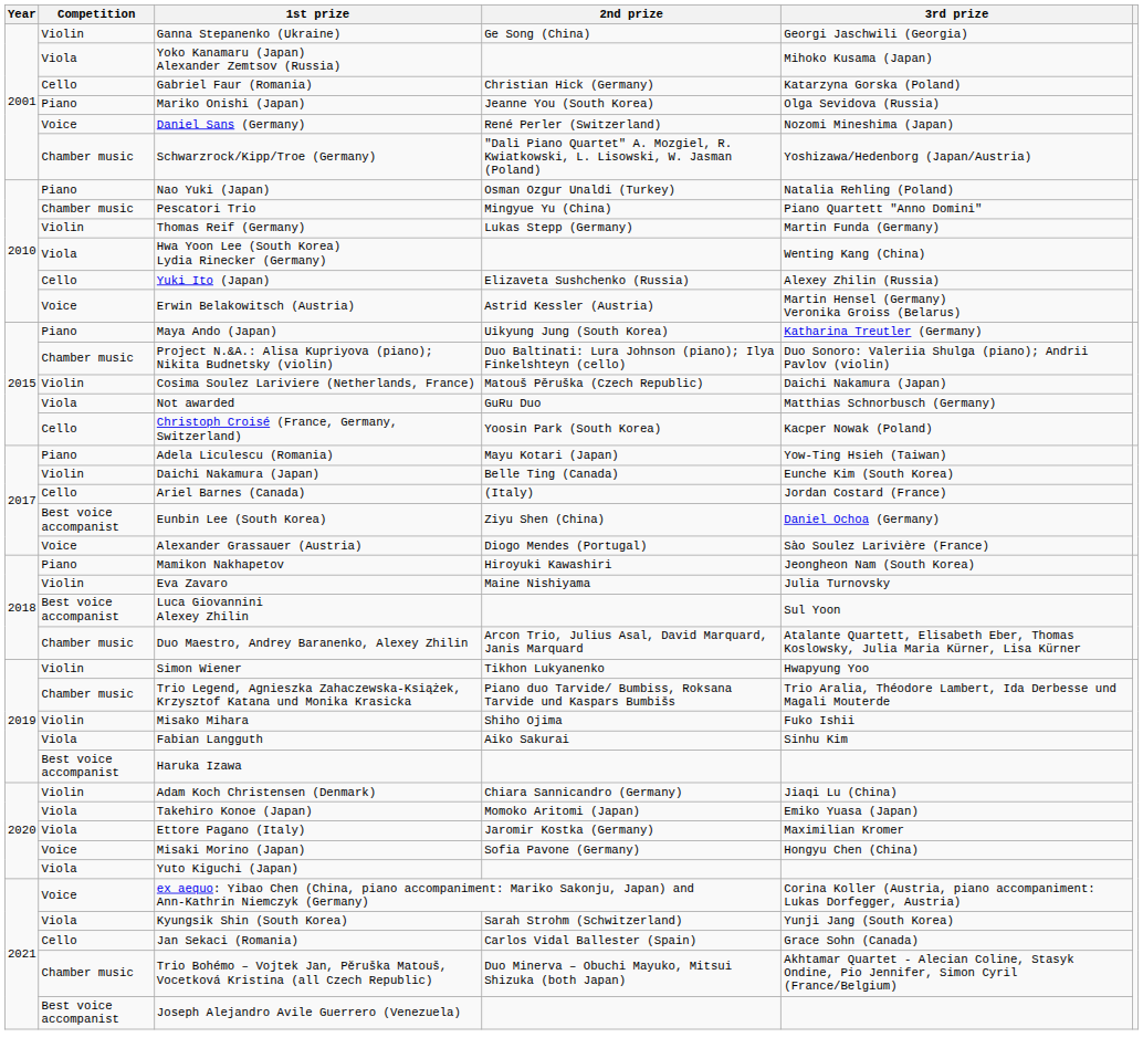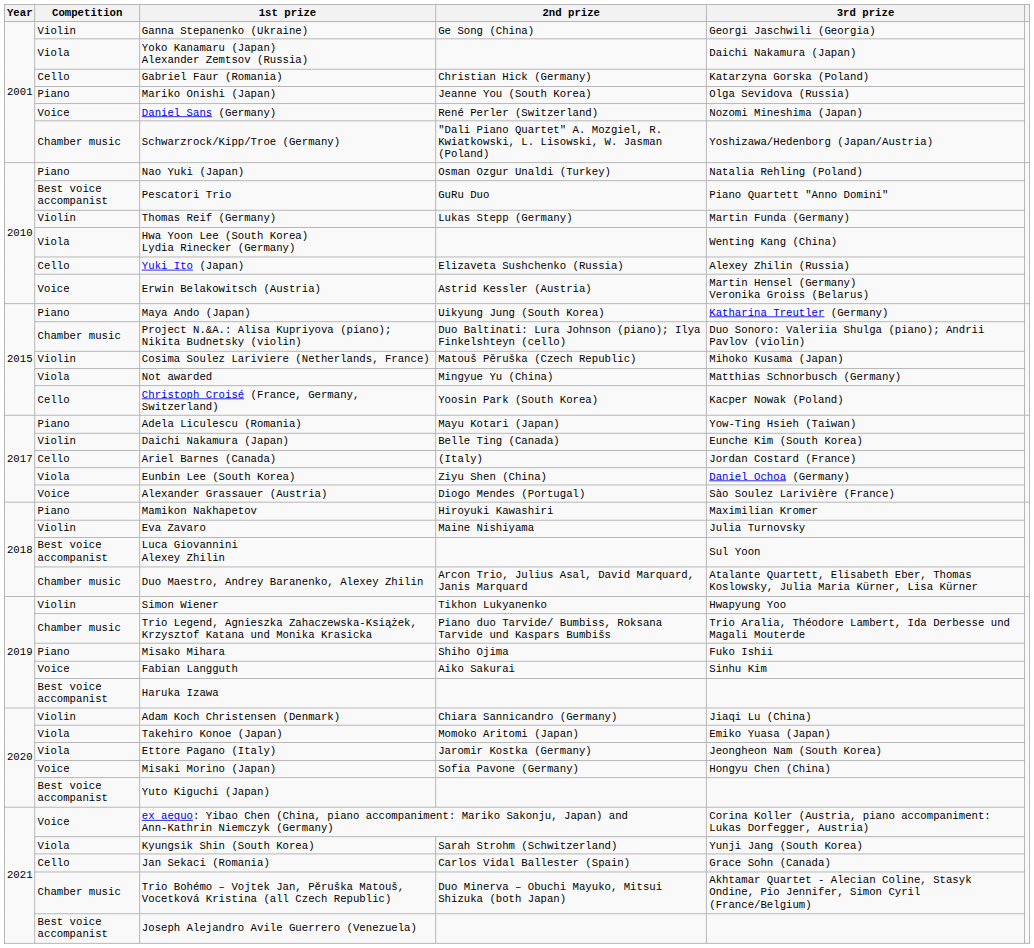 <table class="wikitable sortable">
 <tr>
 <th>Year</th>
 <th>Competition</th>
 <th class="unsortable">1st prize</th>
 <th class="unsortable">2nd prize</th>
 <th class="unsortable">3rd prize</th>
 <th class="unsortable"></th>
 </tr>
 <tr>
 <td rowspan=6>2001</td>
 <td>Violin</td>
 <td>Ganna Stepanenko (Ukraine)</td>
 <td>Ge Song (China)</td>
 <td>Georgi Jaschwili (Georgia)</td>
 <td rowspan=6></td>
 </tr>
 <tr>
 <td>Viola</td>
 <td>Yoko Kanamaru (Japan) <br> Alexander Zemtsov (Russia)</td>
 <td></td>
-<td>Mihoko Kusama (Japan)</td>
+<td>Daichi Nakamura (Japan)</td>
 </tr>
 <tr>
 <td>Cello</td>
 <td>Gabriel Faur (Romania)</td>
 <td>Christian Hick (Germany)</td>
 <td>Katarzyna Gorska (Poland)</td>
 </tr>
 <tr>
 <td>Piano</td>
 <td>Mariko Onishi (Japan)</td>
 <td>Jeanne You (South Korea)</td>
 <td>Olga Sevidova (Russia)</td>
 </tr>
 <tr>
 <td>Voice</td>
 <td><a href='#'>Daniel Sans</a> (Germany)</td>
 <td>René Perler (Switzerland)</td>
 <td>Nozomi Mineshima (Japan)</td>
 </tr>
 <tr>
 <td>Chamber music</td>
 <td>Schwarzrock/Kipp/Troe (Germany)</td>
 <td>"Dali Piano Quartet" A. Mozgiel, R. Kwiatkowski, L. Lisowski, W. Jasman (Poland)</td>
 <td>Yoshizawa/Hedenborg (Japan/Austria)</td>
 </tr>
 <tr>
 <td rowspan=6>2010</td>
 <td>Piano</td>
 <td>Nao Yuki (Japan)</td>
 <td>Osman Ozgur Unaldi (Turkey)</td>
 <td>Natalia Rehling (Poland)</td>
 <td rowspan=6></td>
 </tr>
 <tr>
-<td>Chamber music</td>
+<td>Best voice accompanist</td>
 <td>Pescatori Trio</td>
-<td>Mingyue Yu (China)</td>
+<td>GuRu Duo</td>
 <td>Piano Quartett "Anno Domini"</td>
 </tr>
 <tr>
 <td>Violin</td>
 <td>Thomas Reif (Germany)</td>
 <td>Lukas Stepp (Germany)</td>
 <td>Martin Funda (Germany)</td>
 </tr>
 <tr>
 <td>Viola</td>
 <td>Hwa Yoon Lee (South Korea) <br> Lydia Rinecker (Germany)</td>
 <td></td>
 <td>Wenting Kang (China)</td>
 </tr>
 <tr>
 <td>Cello</td>
 <td><a href='#'>Yuki Ito</a> (Japan)</td>
 <td>Elizaveta Sushchenko (Russia)</td>
 <td>Alexey Zhilin (Russia)</td>
 </tr>
 <tr>
 <td>Voice</td>
 <td>Erwin Belakowitsch (Austria)</td>
 <td>Astrid Kessler (Austria)</td>
 <td>Martin Hensel (Germany) <br> Veronika Groiss (Belarus)</td>
 </tr>
 <tr>
 <td rowspan="5">2015</td>
 <td>Piano</td>
 <td>Maya Ando (Japan)</td>
 <td>Uikyung Jung (South Korea)</td>
 <td><a href='#'>Katharina Treutler</a> (Germany)</td>
 <td rowspan="5"></td>
 </tr>
 <tr>
 <td>Chamber music</td>
 <td>Project N.&A.: Alisa Kupriyova (piano); Nikita Budnetsky (violin)</td>
 <td>Duo Baltinati: Lura Johnson (piano); Ilya Finkelshteyn (cello)</td>
 <td>Duo Sonoro: Valeriia Shulga (piano); Andrii Pavlov (violin)</td>
 </tr>
 <tr>
 <td>Violin</td>
 <td>Cosima Soulez Lariviere (Netherlands, France)</td>
 <td>Matouš Pěruška (Czech Republic)</td>
-<td>Daichi Nakamura (Japan)</td>
+<td>Mihoko Kusama (Japan)</td>
 </tr>
 <tr>
 <td>Viola</td>
 <td>Not awarded</td>
-<td>GuRu Duo</td>
+<td>Mingyue Yu (China)</td>
 <td>Matthias Schnorbusch (Germany)</td>
 </tr>
 <tr>
 <td>Cello</td>
 <td><a href='#'>Christoph Croisé</a> (France, Germany, Switzerland)</td>
 <td>Yoosin Park (South Korea)</td>
 <td>Kacper Nowak (Poland)</td>
 </tr>
 <tr>
 <td rowspan="5">2017</td>
 <td>Piano</td>
 <td>Adela Liculescu (Romania)</td>
 <td>Mayu Kotari (Japan)</td>
 <td>Yow-Ting Hsieh (Taiwan)</td>
 <td rowspan="5"></td>
 </tr>
 <tr>
 <td>Violin</td>
 <td>Daichi Nakamura (Japan)</td>
 <td>Belle Ting (Canada)</td>
 <td>Eunche Kim (South Korea)</td>
 </tr>
 <tr>
 <td>Cello</td>
 <td>Ariel Barnes (Canada)</td>
 <td> (Italy)</td>
 <td>Jordan Costard (France)</td>
 </tr>
 <tr>
-<td>Best voice accompanist</td>
+<td>Viola</td>
 <td>Eunbin Lee (South Korea)</td>
 <td>Ziyu Shen (China)</td>
 <td><a href='#'>Daniel Ochoa</a> (Germany)</td>
 </tr>
 <tr>
 <td>Voice</td>
 <td>Alexander Grassauer (Austria)</td>
 <td>Diogo Mendes (Portugal)</td>
 <td>Sào Soulez Larivière (France)</td>
 </tr>
 <tr>
 <td rowspan="4">2018</td>
 <td>Piano</td>
 <td>Mamikon Nakhapetov</td>
 <td>Hiroyuki Kawashiri</td>
-<td>Jeongheon Nam (South Korea)</td>
+<td>Maximilian Kromer</td>
 <td rowspan="4"></td>
 </tr>
 <tr>
 <td>Violin</td>
 <td>Eva Zavaro</td>
 <td>Maine Nishiyama</td>
 <td>Julia Turnovsky</td>
 </tr>
 <tr>
 <td>Best voice accompanist</td>
 <td>Luca Giovannini <br> Alexey Zhilin</td>
 <td></td>
 <td>Sul Yoon</td>
 </tr>
 <tr>
 <td>Chamber music</td>
 <td>Duo Maestro, Andrey Baranenko, Alexey Zhilin</td>
 <td>Arcon Trio, Julius Asal, David Marquard, Janis Marquard</td>
 <td>Atalante Quartett, Elisabeth Eber, Thomas Koslowsky, Julia Maria Kürner, Lisa Kürner</td>
 </tr>
 <tr>
 <td rowspan="5">2019</td>
 <td>Violin</td>
 <td>Simon Wiener</td>
 <td>Tikhon Lukyanenko</td>
 <td>Hwapyung Yoo</td>
 </tr>
 <tr>
 <td>Chamber music</td>
 <td>Trio Legend, Agnieszka Zahaczewska-Książek, Krzysztof Katana und Monika Krasicka</td>
 <td>Piano duo Tarvide/ Bumbiss, Roksana Tarvide und Kaspars Bumbišs</td>
 <td>Trio Aralia, Théodore Lambert, Ida Derbesse und Magali Mouterde</td>
 </tr>
 <tr>
-<td>Violin</td>
+<td>Piano</td>
 <td>Misako Mihara</td>
 <td>Shiho Ojima</td>
 <td>Fuko Ishii</td>
 </tr>
 <tr>
-<td>Viola</td>
+<td>Voice</td>
 <td>Fabian Langguth</td>
 <td>Aiko Sakurai</td>
 <td>Sinhu Kim</td>
 </tr>
 <tr>
 <td>Best voice accompanist</td>
 <td>Haruka Izawa</td>
 <td></td>
 <td></td>
 </tr>
 <tr>
 <td rowspan="5">2020</td>
 <td>Violin</td>
 <td>Adam Koch Christensen (Denmark)</td>
 <td>Chiara Sannicandro (Germany)</td>
 <td>Jiaqi Lu (China)</td>
 </tr>
 <tr>
 <td>Viola</td>
 <td>Takehiro Konoe (Japan)</td>
 <td>Momoko Aritomi (Japan)</td>
 <td>Emiko Yuasa (Japan)</td>
 </tr>
 <tr>
 <td>Viola</td>
 <td>Ettore Pagano (Italy)</td>
 <td>Jaromir Kostka (Germany)</td>
-<td>Maximilian Kromer</td>
+<td>Jeongheon Nam (South Korea)</td>
 </tr>
 <tr>
 <td>Voice</td>
 <td>Misaki Morino (Japan)</td>
 <td>Sofia Pavone (Germany)</td>
 <td>Hongyu Chen (China)</td>
 </tr>
 <tr>
-<td>Viola</td>
+<td>Best voice accompanist</td>
 <td>Yuto Kiguchi (Japan)</td>
 <td></td>
 <td></td>
 </tr>
 <tr>
 <td rowspan="5">2021</td>
 <td>Voice</td>
 <td colspan="2"><a href='#'>ex aequo</a>: Yibao Chen (China, piano accompaniment: Mariko Sakonju, Japan) and<br>Ann-Kathrin Niemczyk (Germany)</td>
 <td>Corina Koller (Austria, piano accompaniment: Lukas Dorfegger, Austria)</td>
 </tr>
 <tr>
 <td>Viola</td>
 <td>Kyungsik Shin (South Korea)</td>
 <td>Sarah Strohm (Schwitzerland)</td>
 <td>Yunji Jang (South Korea)</td>
 </tr>
 <tr>
 <td>Cello</td>
 <td>Jan Sekaci (Romania)</td>
 <td>Carlos Vidal Ballester (Spain)</td>
 <td>Grace Sohn (Canada)</td>
 </tr>
 <tr>
 <td>Chamber music</td>
 <td>Trio Bohémo – Vojtek Jan, Pĕruška Matouš, Vocetková Kristina (all Czech Republic)</td>
 <td>Duo Minerva – Obuchi Mayuko, Mitsui Shizuka (both Japan)</td>
 <td>Akhtamar Quartet - Alecian Coline, Stasyk Ondine, Pio Jennifer, Simon Cyril (France/Belgium)</td>
 </tr>
 <tr>
 <td>Best voice accompanist</td>
 <td>Joseph Alejandro Avile Guerrero (Venezuela)</td>
 <td></td>
 <td></td>
 </tr>
 </table>
